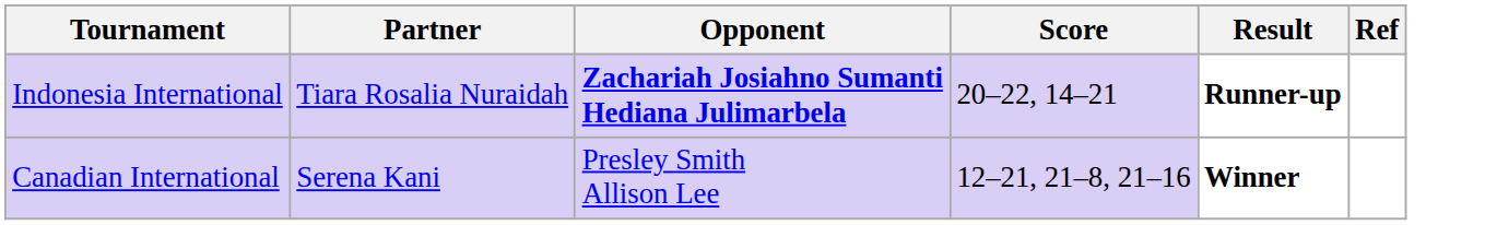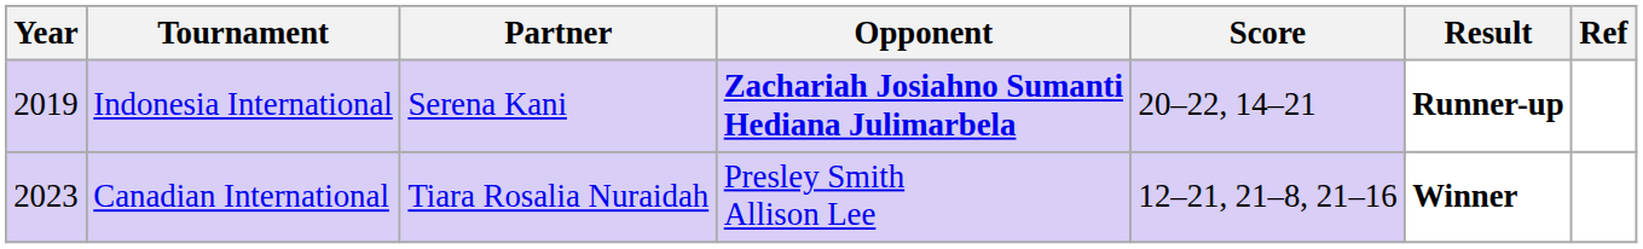 <table class="sortable wikitable" style="font-size: 90%">
 <tr>
+<th>Year</th>
 <th>Tournament</th>
 <th>Partner</th>
 <th>Opponent</th>
 <th>Score</th>
 <th>Result</th>
 <th>Ref</th>
 </tr>
 <tr style="background:#D8CEF6">
+<td align="center">2019</td>
 <td align="left"><a href='#'>Indonesia International</a></td>
-<td align="left"> <a href='#'>Tiara Rosalia Nuraidah</a></td>
+<td align="left"> <a href='#'>Serena Kani</a></td>
 <td align="left"><strong> <a href='#'>Zachariah Josiahno Sumanti</a><br> <a href='#'>Hediana Julimarbela</a></strong></td>
 <td align="left">20–22, 14–21</td>
 <td style="text-align: left; background:white"> <strong>Runner-up</strong></td>
 <td style="text-align:center; background:white"></td>
 </tr>
 <tr style="background:#D8CEF6">
+<td align="center">2023</td>
 <td align="left"><a href='#'>Canadian International</a></td>
-<td align="left"> <a href='#'>Serena Kani</a></td>
+<td align="left"> <a href='#'>Tiara Rosalia Nuraidah</a></td>
 <td align="left"> <a href='#'>Presley Smith</a><br> <a href='#'>Allison Lee</a></td>
 <td align="left">12–21, 21–8, 21–16</td>
 <td style="text-align:left; background:white"> <strong>Winner</strong></td>
 <td style="text-align:center; background:white"></td>
 </tr>
 </table>
